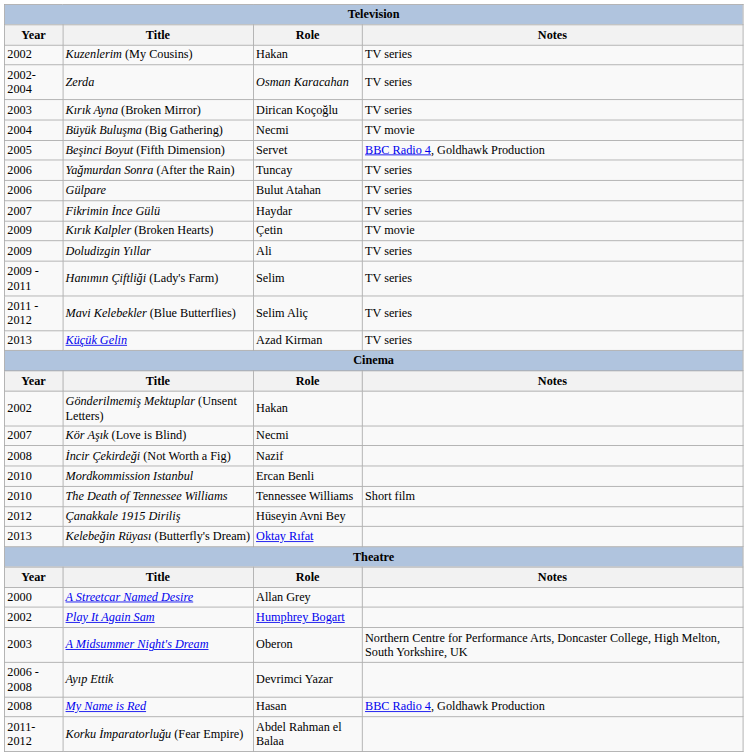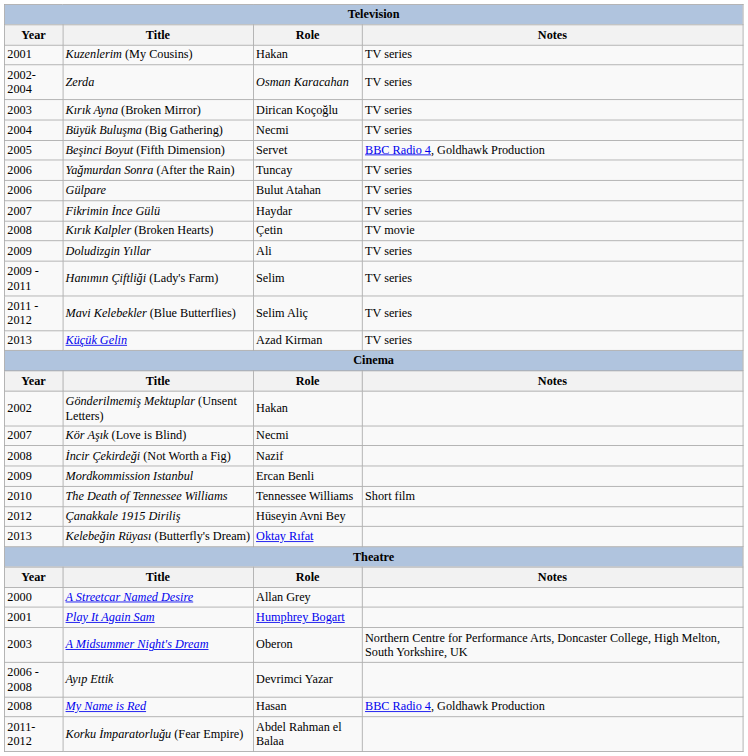 <table class="wikitable" style="font-size: 90%;">
 <tr>
 <th colspan="4" style="background: LightSteelBlue;">Television</th>
 </tr>
 <tr>
 <th>Year</th>
 <th>Title</th>
 <th>Role</th>
 <th>Notes</th>
 </tr>
 <tr>
-<td>2002</td>
+<td>2001</td>
 <td><em>Kuzenlerim</em> (My Cousins)</td>
 <td>Hakan</td>
 <td>TV series</td>
 </tr>
 <tr>
 <td>2002-2004</td>
 <td><em>Zerda</em></td>
 <td><em>Osman Karacahan</em></td>
 <td>TV series</td>
 </tr>
 <tr>
 <td>2003</td>
 <td><em>Kırık Ayna</em> (Broken Mirror)</td>
 <td>Dirican Koçoğlu</td>
 <td>TV series</td>
 </tr>
 <tr>
 <td>2004</td>
 <td><em>Büyük Buluşma</em>  (Big Gathering)</td>
 <td>Necmi</td>
-<td>TV movie</td>
+<td>TV series</td>
 </tr>
 <tr>
 <td>2005</td>
 <td><em>Beşinci Boyut</em> (Fifth Dimension)</td>
 <td>Servet</td>
 <td><a href='#'>BBC Radio 4</a>, Goldhawk Production</td>
 </tr>
 <tr>
 <td>2006</td>
 <td><em>Yağmurdan Sonra</em> (After the Rain)</td>
 <td>Tuncay</td>
 <td>TV series</td>
 </tr>
 <tr>
 <td>2006</td>
 <td><em>Gülpare</em></td>
 <td>Bulut Atahan</td>
 <td>TV series</td>
 </tr>
 <tr>
 <td>2007</td>
 <td><em>Fikrimin İnce Gülü</em></td>
 <td>Haydar</td>
 <td>TV series</td>
 </tr>
 <tr>
-<td>2009</td>
+<td>2008</td>
 <td><em>Kırık Kalpler</em>  (Broken Hearts)</td>
 <td>Çetin</td>
 <td>TV movie</td>
 </tr>
 <tr>
 <td>2009</td>
 <td><em>Doludizgin Yıllar</em></td>
 <td>Ali</td>
 <td>TV series</td>
 </tr>
 <tr>
 <td>2009 - 2011</td>
 <td><em>Hanımın Çiftliği</em> (Lady's Farm)</td>
 <td>Selim</td>
 <td>TV series</td>
 </tr>
 <tr>
 <td>2011 - 2012</td>
 <td><em>Mavi Kelebekler</em> (Blue Butterflies)</td>
 <td>Selim Aliç</td>
 <td>TV series</td>
 </tr>
 <tr>
 <td>2013</td>
 <td><em><a href='#'>Küçük Gelin</a></em></td>
 <td>Azad Kirman</td>
 <td>TV series</td>
 </tr>
 <tr style="background:#ccc; text-align:center;">
 <th colspan="4" style="background: LightSteelBlue;">Cinema</th>
 </tr>
 <tr style="background:#ccc; text-align:center;">
 <th>Year</th>
 <th>Title</th>
 <th>Role</th>
 <th>Notes</th>
 </tr>
 <tr>
 <td>2002</td>
 <td><em>Gönderilmemiş Mektuplar</em> (Unsent Letters)</td>
 <td>Hakan</td>
 <td></td>
 </tr>
 <tr>
 <td>2007</td>
 <td><em>Kör Aşık</em> (Love is Blind)</td>
 <td>Necmi</td>
 <td></td>
 </tr>
 <tr>
 <td>2008</td>
 <td><em>İncir Çekirdeği</em>  (Not Worth a Fig)</td>
 <td>Nazif</td>
 <td></td>
 </tr>
 <tr>
-<td>2010</td>
+<td>2009</td>
 <td><em>Mordkommission Istanbul</em></td>
 <td>Ercan Benli</td>
 <td></td>
 </tr>
 <tr>
 <td>2010</td>
 <td><em>The Death of Tennessee Williams</em></td>
 <td>Tennessee Williams</td>
 <td>Short film</td>
 </tr>
 <tr>
 <td>2012</td>
 <td><em>Çanakkale 1915 Diriliş</em></td>
 <td>Hūseyin Avni Bey</td>
 <td></td>
 </tr>
 <tr>
 <td>2013</td>
 <td><em>Kelebeğin Rüyası</em>  (Butterfly's Dream)</td>
 <td><a href='#'>Oktay Rıfat</a></td>
 <td></td>
 </tr>
 <tr style="background:#ccc; text-align:center;">
 <th colspan="4" style="background: LightSteelBlue;">Theatre</th>
 </tr>
 <tr style="background:#ccc; text-align:center;">
 <th>Year</th>
 <th>Title</th>
 <th>Role</th>
 <th>Notes</th>
 </tr>
 <tr>
 <td>2000</td>
 <td><em><a href='#'>A Streetcar Named Desire</a></em></td>
 <td>Allan Grey</td>
 <td></td>
 </tr>
 <tr>
-<td>2002</td>
+<td>2001</td>
 <td><em><a href='#'>Play It Again Sam</a></em></td>
 <td><a href='#'>Humphrey Bogart</a></td>
 <td></td>
 </tr>
 <tr>
 <td>2003</td>
 <td><em><a href='#'>A Midsummer Night's Dream</a></em></td>
 <td>Oberon</td>
 <td>Northern Centre for Performance Arts, Doncaster College, High Melton, South Yorkshire, UK</td>
 </tr>
 <tr>
 <td>2006 - 2008</td>
 <td><em>Ayıp Ettik</em></td>
 <td>Devrimci Yazar</td>
 <td></td>
 </tr>
 <tr>
 <td>2008</td>
 <td><em><a href='#'>My Name is Red</a></em></td>
 <td>Hasan</td>
 <td><a href='#'>BBC Radio 4</a>, Goldhawk Production</td>
 </tr>
 <tr>
 <td>2011-2012</td>
 <td><em>Korku İmparatorluğu</em> (Fear Empire)</td>
 <td>Abdel Rahman el Balaa</td>
 <td></td>
 </tr>
 </table>
